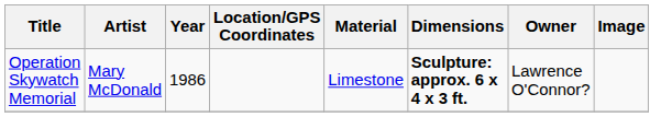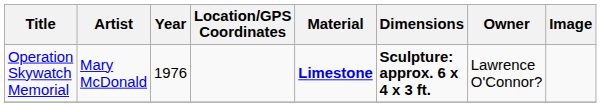 <table class="wikitable sortable">
 <tr>
 <th>Title</th>
 <th>Artist</th>
 <th>Year</th>
 <th>Location/GPS Coordinates</th>
 <th>Material</th>
 <th>Dimensions</th>
 <th>Owner</th>
 <th>Image</th>
 </tr>
 <tr>
 <td><a href='#'>Operation Skywatch Memorial</a></td>
 <td><a href='#'>Mary McDonald</a></td>
-<td>1986</td>
+<td>1976</td>
 <td></td>
-<td><a href='#'>Limestone</a></td>
+<td><strong><a href='#'>Limestone</a></strong></td>
 <td><strong>Sculpture: approx. 6 x 4 x 3 ft.</strong></td>
 <td>Lawrence O'Connor?</td>
 <td></td>
 </tr>
 <tr>
 </tr>
 </table>
